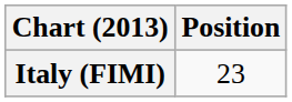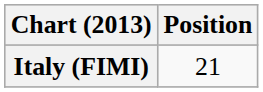 <table class="wikitable sortable plainrowheaders" style="text-align:center;">
 <tr>
 <th>Chart (2013)</th>
 <th>Position</th>
 </tr>
 <tr>
 <th scope="row">Italy (FIMI)</th>
-<td>23</td>
+<td>21</td>
 </tr>
 </table>
